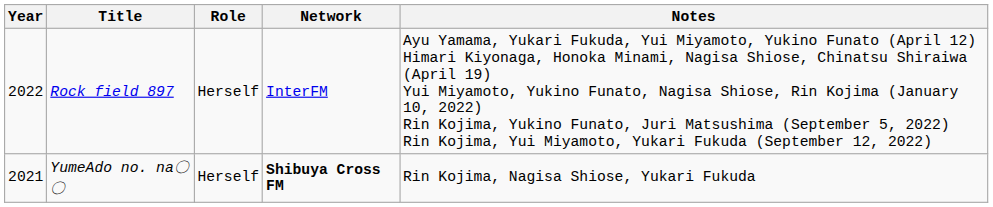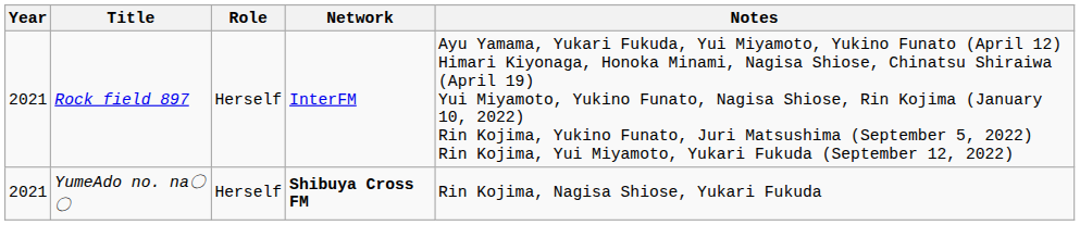 <table class="wikitable sortable">
 <tr>
 <th>Year</th>
 <th>Title</th>
 <th>Role</th>
 <th>Network</th>
 <th class="unsortable">Notes</th>
 </tr>
 <tr>
-<td>2022</td>
+<td>2021</td>
 <td><em><a href='#'>Rock field 897</a></em></td>
 <td>Herself</td>
 <td><a href='#'>InterFM</a></td>
 <td>Ayu Yamama, Yukari Fukuda, Yui Miyamoto, Yukino Funato (April 12)<br>Himari Kiyonaga, Honoka Minami, Nagisa Shiose, Chinatsu Shiraiwa (April 19)<br>Yui Miyamoto, Yukino Funato, Nagisa Shiose, Rin Kojima (January 10, 2022)<br>Rin Kojima, Yukino Funato, Juri Matsushima (September 5, 2022)<br>Rin Kojima, Yui Miyamoto, Yukari Fukuda (September 12, 2022)</td>
 </tr>
 <tr>
 <td>2021</td>
 <td><em>YumeAdo no. na〇〇</em></td>
 <td>Herself</td>
 <td><strong>Shibuya Cross FM</strong></td>
 <td>Rin Kojima, Nagisa Shiose, Yukari Fukuda</td>
 </tr>
 </table>
